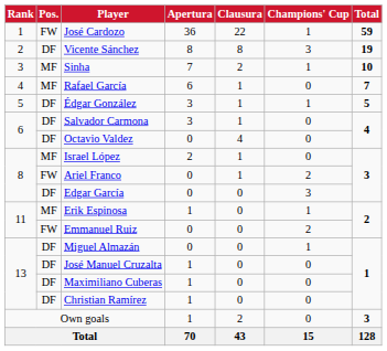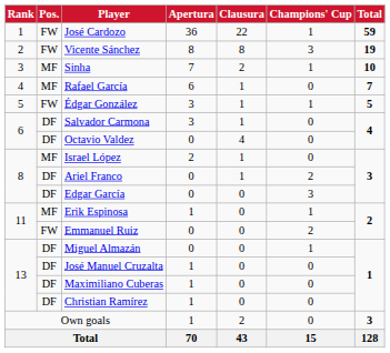 <table class="wikitable sortable" style="text-align:center;">
 <tr>
 <th style=background-color:#CF152D;color:#FFFFFF>Rank</th>
 <th style=background-color:#CF152D;color:#FFFFFF>Pos.</th>
 <th style=background-color:#CF152D;color:#FFFFFF>Player</th>
 <th style=background-color:#CF152D;color:#FFFFFF>Apertura</th>
 <th style=background-color:#CF152D;color:#FFFFFF>Clausura</th>
 <th style=background-color:#CF152D;color:#FFFFFF>Champions' Cup</th>
 <th style=background-color:#CF152D;color:#FFFFFF>Total</th>
 </tr>
 <tr>
 <td>1</td>
 <td>FW</td>
 <td align=left> <a href='#'>José Cardozo</a></td>
 <td>36</td>
 <td>22</td>
 <td>1</td>
 <td><strong>59</strong></td>
 </tr>
 <tr>
 <td>2</td>
-<td>DF</td>
+<td>FW</td>
 <td align=left> <a href='#'>Vicente Sánchez</a></td>
 <td>8</td>
 <td>8</td>
 <td>3</td>
 <td><strong>19</strong></td>
 </tr>
 <tr>
 <td>3</td>
 <td>MF</td>
 <td align=left> <a href='#'>Sinha</a></td>
 <td>7</td>
 <td>2</td>
 <td>1</td>
 <td><strong>10</strong></td>
 </tr>
 <tr>
 <td>4</td>
 <td>MF</td>
 <td align=left> <a href='#'>Rafael García</a></td>
 <td>6</td>
 <td>1</td>
 <td>0</td>
 <td><strong>7</strong></td>
 </tr>
 <tr>
 <td>5</td>
-<td>DF</td>
+<td>FW</td>
 <td align=left> <a href='#'>Édgar González</a></td>
 <td>3</td>
 <td>1</td>
 <td>1</td>
 <td><strong>5</strong></td>
 </tr>
 <tr>
 <td rowspan=2>6</td>
 <td>DF</td>
 <td align=left> <a href='#'>Salvador Carmona</a></td>
 <td>3</td>
 <td>1</td>
 <td>0</td>
 <td rowspan=2><strong>4</strong></td>
 </tr>
 <tr>
 <td>DF</td>
 <td align=left> <a href='#'>Octavio Valdez</a></td>
 <td>0</td>
 <td>4</td>
 <td>0</td>
 </tr>
 <tr>
 <td rowspan=3>8</td>
 <td>MF</td>
 <td align=left> <a href='#'>Israel López</a></td>
 <td>2</td>
 <td>1</td>
 <td>0</td>
 <td rowspan=3><strong>3</strong></td>
 </tr>
 <tr>
-<td>FW</td>
+<td>DF</td>
 <td align=left> <a href='#'>Ariel Franco</a></td>
 <td>0</td>
 <td>1</td>
 <td>2</td>
 </tr>
 <tr>
 <td>DF</td>
 <td align=left> <a href='#'>Edgar García</a></td>
 <td>0</td>
 <td>0</td>
 <td>3</td>
 </tr>
 <tr>
 <td rowspan=2>11</td>
 <td>MF</td>
 <td align=left> <a href='#'>Erik Espinosa</a></td>
 <td>1</td>
 <td>0</td>
 <td>1</td>
 <td rowspan=2><strong>2</strong></td>
 </tr>
 <tr>
 <td>FW</td>
 <td align=left> <a href='#'>Emmanuel Ruiz</a></td>
 <td>0</td>
 <td>0</td>
 <td>2</td>
 </tr>
 <tr>
 <td rowspan=4>13</td>
 <td>DF</td>
 <td align=left> <a href='#'>Miguel Almazán</a></td>
 <td>0</td>
 <td>0</td>
 <td>1</td>
 <td rowspan=4><strong>1</strong></td>
 </tr>
 <tr>
 <td>DF</td>
 <td align=left> <a href='#'>José Manuel Cruzalta</a></td>
 <td>1</td>
 <td>0</td>
 <td>0</td>
 </tr>
 <tr>
 <td>DF</td>
 <td align=left> <a href='#'>Maximiliano Cuberas</a></td>
 <td>1</td>
 <td>0</td>
 <td>0</td>
 </tr>
 <tr>
 <td>DF</td>
 <td align=left> <a href='#'>Christian Ramírez</a></td>
 <td>1</td>
 <td>0</td>
 <td>0</td>
 </tr>
 <tr>
 <td colspan=3>Own goals</td>
 <td>1</td>
 <td>2</td>
 <td>0</td>
 <td><strong>3</strong></td>
 </tr>
 <tr>
 <th align=center colspan=3>Total</th>
 <th align=center>70</th>
 <th align=center>43</th>
 <th align=center>15</th>
 <th align=center>128</th>
 </tr>
 </table>
